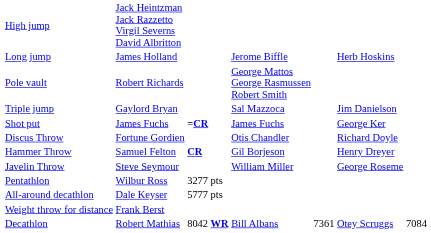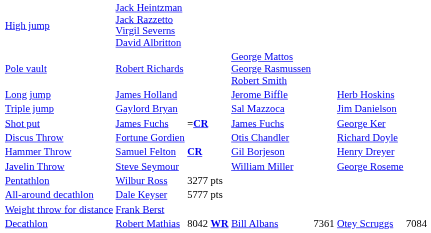 <table>
 <tr>
 <td><a href='#'>High jump</a></td>
 <td><a href='#'>Jack Heintzman</a><br><a href='#'>Jack Razzetto</a><br><a href='#'>Virgil Severns</a><br><a href='#'>David Albritton</a></td>
 <td></td>
 <td></td>
 <td></td>
 <td></td>
 <td></td>
 </tr>
 <tr>
+<td><a href='#'>Pole vault</a></td>
+<td><a href='#'>Robert Richards</a></td>
+<td></td>
+<td><a href='#'>George Mattos</a><br><a href='#'>George Rasmussen</a><br><a href='#'>Robert Smith</a></td>
+<td></td>
+<td></td>
+<td></td>
+</tr>
+<tr>
 <td><a href='#'>Long jump</a></td>
 <td><a href='#'>James Holland</a></td>
 <td></td>
 <td><a href='#'>Jerome Biffle</a></td>
 <td></td>
 <td><a href='#'>Herb Hoskins</a></td>
-<td></td>
-</tr>
-<tr>
-<td><a href='#'>Pole vault</a></td>
-<td><a href='#'>Robert Richards</a></td>
-<td></td>
-<td><a href='#'>George Mattos</a><br><a href='#'>George Rasmussen</a><br><a href='#'>Robert Smith</a></td>
-<td></td>
-<td></td>
 <td></td>
 </tr>
 <tr>
 <td><a href='#'>Triple jump</a></td>
 <td><a href='#'>Gaylord Bryan</a></td>
 <td></td>
 <td><a href='#'>Sal Mazzoca</a></td>
 <td></td>
 <td><a href='#'>Jim Danielson</a></td>
 <td></td>
 </tr>
 <tr>
 <td><a href='#'>Shot put</a></td>
 <td><a href='#'>James Fuchs</a></td>
 <td> <strong>=<a href='#'>CR</a></strong></td>
 <td><a href='#'>James Fuchs</a></td>
 <td></td>
 <td><a href='#'>George Ker</a></td>
 <td></td>
 </tr>
 <tr>
 <td><a href='#'>Discus Throw</a></td>
 <td><a href='#'>Fortune Gordien</a></td>
 <td></td>
 <td><a href='#'>Otis Chandler</a></td>
 <td></td>
 <td><a href='#'>Richard Doyle</a></td>
 <td></td>
 </tr>
 <tr>
 <td><a href='#'>Hammer Throw</a></td>
 <td><a href='#'>Samuel Felton</a></td>
 <td> <strong><a href='#'>CR</a></strong></td>
 <td><a href='#'>Gil Borjeson</a></td>
 <td></td>
 <td><a href='#'>Henry Dreyer</a></td>
 <td></td>
 </tr>
 <tr>
 <td><a href='#'>Javelin Throw</a></td>
 <td><a href='#'>Steve Seymour</a></td>
 <td></td>
 <td><a href='#'>William Miller</a></td>
 <td></td>
 <td><a href='#'>George Roseme</a></td>
 <td></td>
 </tr>
 <tr>
 <td><a href='#'>Pentathlon</a></td>
 <td><a href='#'>Wilbur Ross</a></td>
 <td>3277 pts</td>
 <td></td>
 <td></td>
 <td></td>
 <td></td>
 </tr>
 <tr>
 <td><a href='#'>All-around decathlon</a></td>
 <td><a href='#'>Dale Keyser</a></td>
 <td>5777 pts</td>
 <td></td>
 <td></td>
 <td></td>
 <td></td>
 </tr>
 <tr>
 <td><a href='#'>Weight throw for distance</a></td>
 <td><a href='#'>Frank Berst</a></td>
 <td></td>
 <td></td>
 <td></td>
 <td></td>
 <td></td>
 </tr>
 <tr>
 <td><a href='#'>Decathlon</a></td>
 <td><a href='#'>Robert Mathias</a></td>
 <td>8042 <strong><a href='#'>WR</a></strong></td>
 <td><a href='#'>Bill Albans</a></td>
 <td>7361</td>
 <td><a href='#'>Otey Scruggs</a></td>
 <td>7084</td>
 </tr>
 </table>
